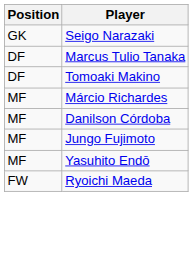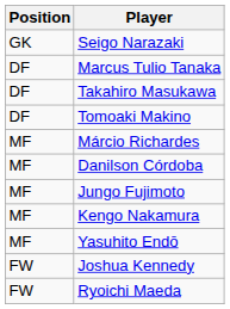 <table class="wikitable sortable">
 <tr>
 <th>Position</th>
 <th>Player</th>
 </tr>
 <tr>
 <td>GK</td>
 <td> <a href='#'>Seigo Narazaki</a></td>
 </tr>
 <tr>
 <td>DF</td>
 <td> <a href='#'>Marcus Tulio Tanaka</a></td>
+</tr>
+<tr>
+<td>DF</td>
+<td> <a href='#'>Takahiro Masukawa</a></td>
 </tr>
 <tr>
 <td>DF</td>
 <td> <a href='#'>Tomoaki Makino</a></td>
 </tr>
 <tr>
 <td>MF</td>
 <td> <a href='#'>Márcio Richardes</a></td>
 </tr>
 <tr>
 <td>MF</td>
 <td> <a href='#'>Danilson Córdoba</a></td>
 </tr>
 <tr>
 <td>MF</td>
 <td> <a href='#'>Jungo Fujimoto</a></td>
 </tr>
 <tr>
 <td>MF</td>
+<td> <a href='#'>Kengo Nakamura</a></td>
+</tr>
+<tr>
+<td>MF</td>
 <td> <a href='#'>Yasuhito Endō</a></td>
+</tr>
+<tr>
+<td>FW</td>
+<td> <a href='#'>Joshua Kennedy</a></td>
 </tr>
 <tr>
 <td>FW</td>
 <td> <a href='#'>Ryoichi Maeda</a></td>
 </tr>
 </table>
